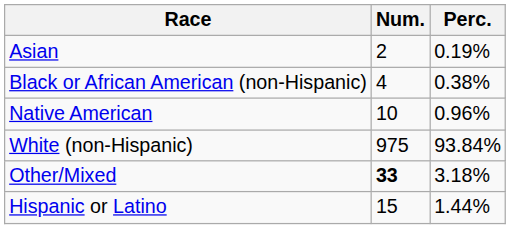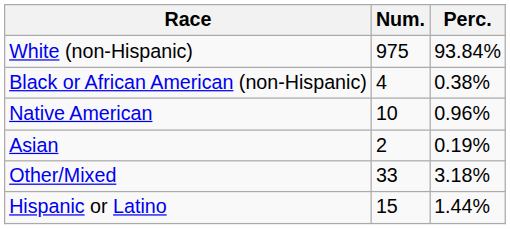 <table class="wikitable">
 <tr>
 <th>Race</th>
 <th>Num.</th>
 <th>Perc.</th>
 </tr>
 <tr>
-<td><a href='#'>Asian</a></td>
-<td>2</td>
-<td>0.19%</td>
+<td><a href='#'>White</a> (non-Hispanic)</td>
+<td>975</td>
+<td>93.84%</td>
 </tr>
 <tr>
 <td><a href='#'>Black or African American</a> (non-Hispanic)</td>
 <td>4</td>
 <td>0.38%</td>
 </tr>
 <tr>
 <td><a href='#'>Native American</a></td>
 <td>10</td>
 <td>0.96%</td>
 </tr>
 <tr>
-<td><a href='#'>White</a> (non-Hispanic)</td>
-<td>975</td>
-<td>93.84%</td>
+<td><a href='#'>Asian</a></td>
+<td>2</td>
+<td>0.19%</td>
 </tr>
 <tr>
 <td><a href='#'>Other/Mixed</a></td>
-<td><strong>33</strong></td>
+<td>33</td>
 <td>3.18%</td>
 </tr>
 <tr>
 <td><a href='#'>Hispanic</a> or <a href='#'>Latino</a></td>
 <td>15</td>
 <td>1.44%</td>
 </tr>
 </table>
